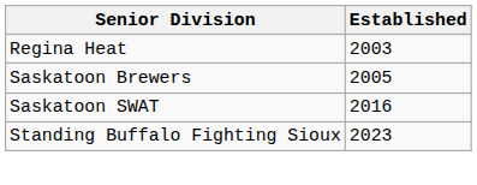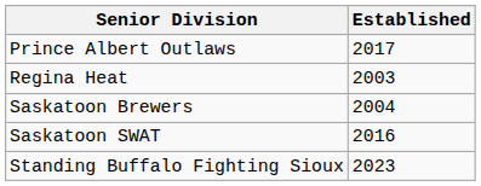 <table class="wikitable">
 <tr>
 <th><strong>Senior Division</strong></th>
 <th>Established</th>
+</tr>
+<tr>
+<td>Prince Albert Outlaws</td>
+<td>2017</td>
 </tr>
 <tr>
 <td>Regina Heat</td>
 <td>2003</td>
 </tr>
 <tr>
 <td>Saskatoon Brewers</td>
-<td>2005</td>
+<td>2004</td>
 </tr>
 <tr>
 <td>Saskatoon SWAT</td>
 <td>2016</td>
 </tr>
 <tr>
 <td>Standing Buffalo Fighting Sioux</td>
 <td>2023</td>
 </tr>
 </table>
